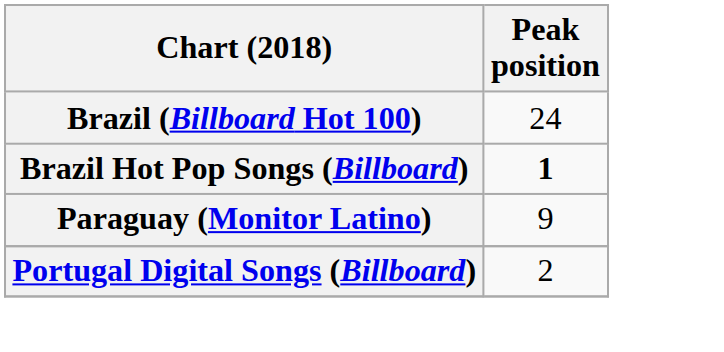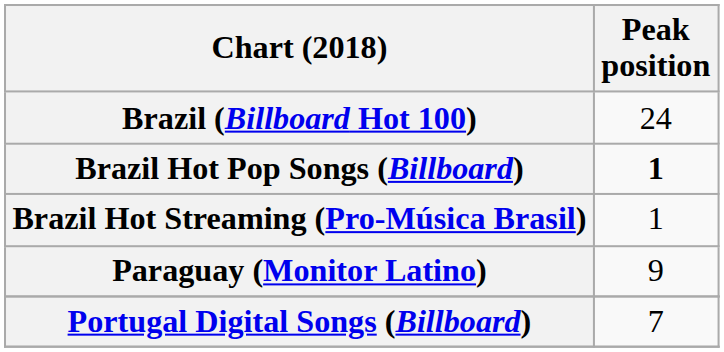 <table class="wikitable sortable plainrowheaders" style="text-align:center">
 <tr>
 <th scope="col">Chart (2018)</th>
 <th scope="col">Peak<br> position</th>
 </tr>
 <tr>
 <th scope="row">Brazil (<a href='#'><em>Billboard</em> Hot 100</a>)</th>
 <td>24</td>
 </tr>
 <tr>
 <th scope="row">Brazil Hot Pop Songs (<em><a href='#'>Billboard</a></em>)</th>
 <td><strong>1</strong></td>
 </tr>
 <tr>
+<th scope="row">Brazil Hot Streaming (<a href='#'>Pro-Música Brasil</a>)</th>
+<td>1</td>
+</tr>
+<tr>
 <th scope="row">Paraguay  (<a href='#'>Monitor Latino</a>)</th>
 <td>9</td>
 </tr>
 <tr>
 </tr>
 <tr>
 <th scope="row"><a href='#'>Portugal Digital Songs</a> (<em><a href='#'>Billboard</a></em>)</th>
-<td>2</td>
+<td>7</td>
 </tr>
 <tr>
 </tr>
 </table>
